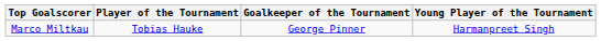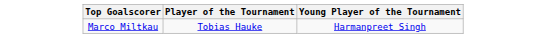 <table class=wikitable style="margin:auto; text-align:center">
 <tr>
 <th>Top Goalscorer</th>
 <th>Player of the Tournament</th>
-<th>Goalkeeper of the Tournament</th>
 <th>Young Player of the Tournament</th>
 </tr>
 <tr>
 <td> <a href='#'>Marco Miltkau</a></td>
 <td> <a href='#'>Tobias Hauke</a></td>
-<td> <a href='#'>George Pinner</a></td>
 <td> <a href='#'>Harmanpreet Singh</a></td>
 </tr>
 </table>
